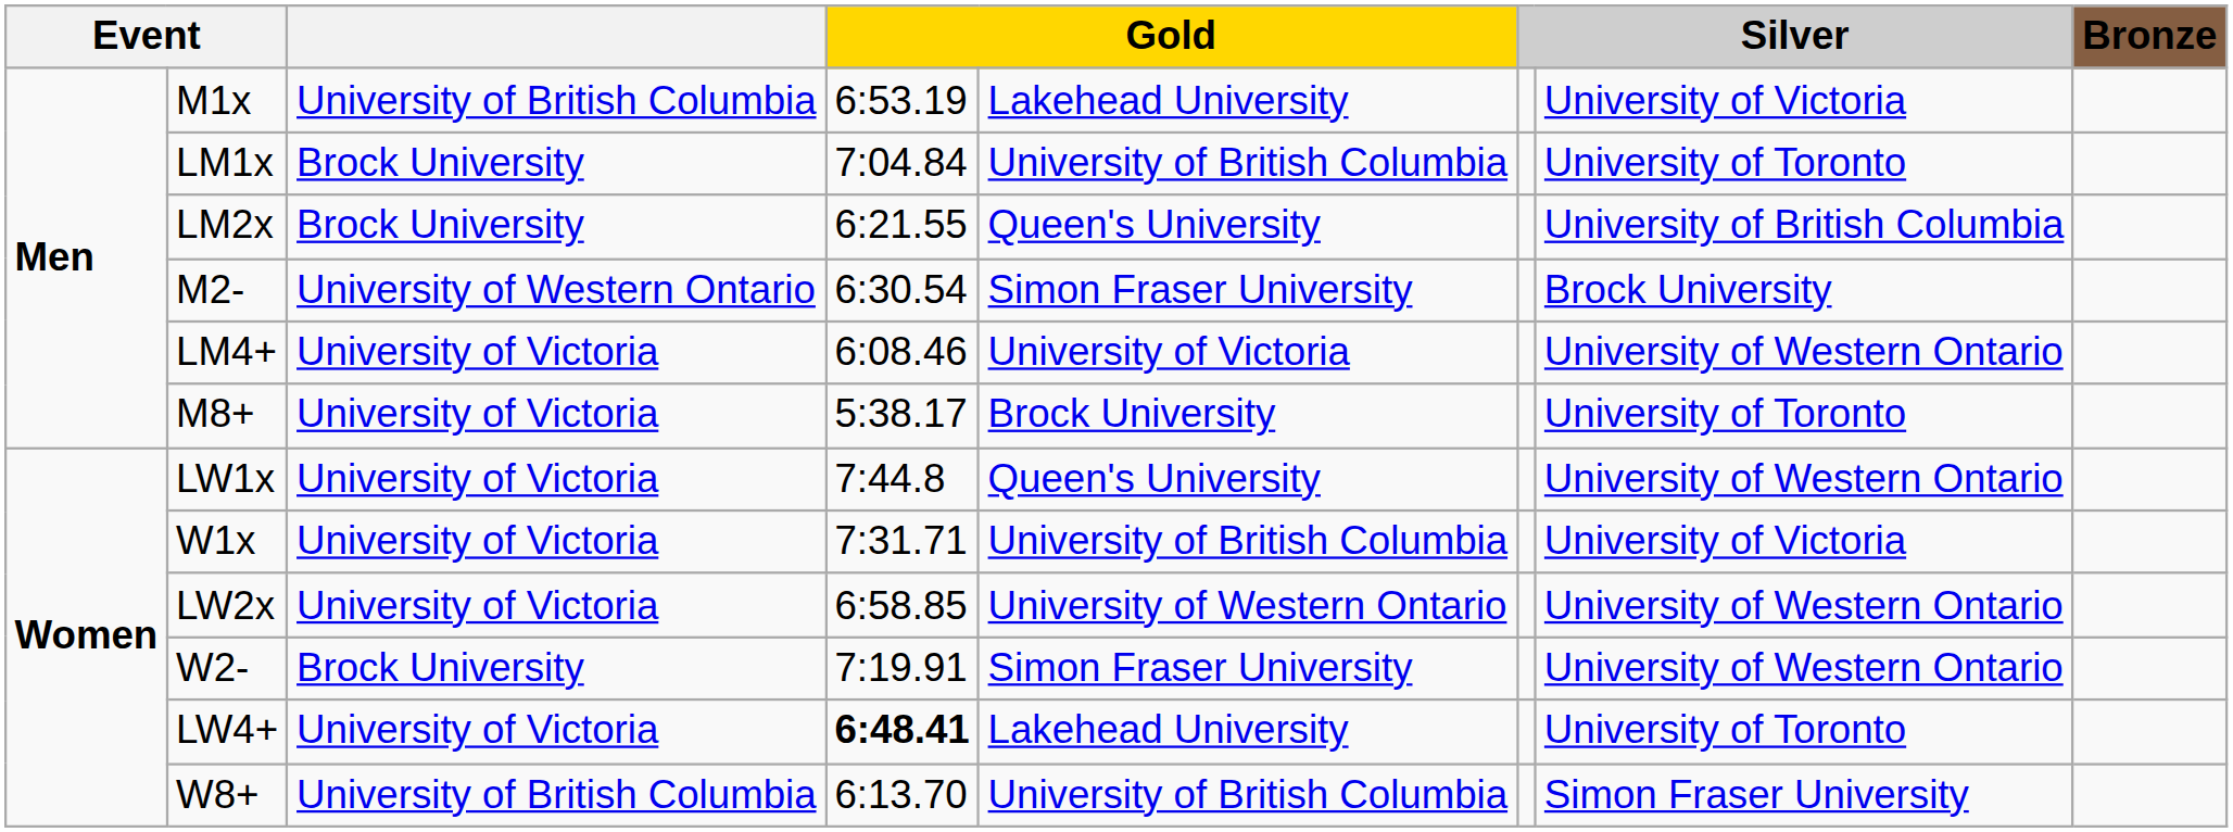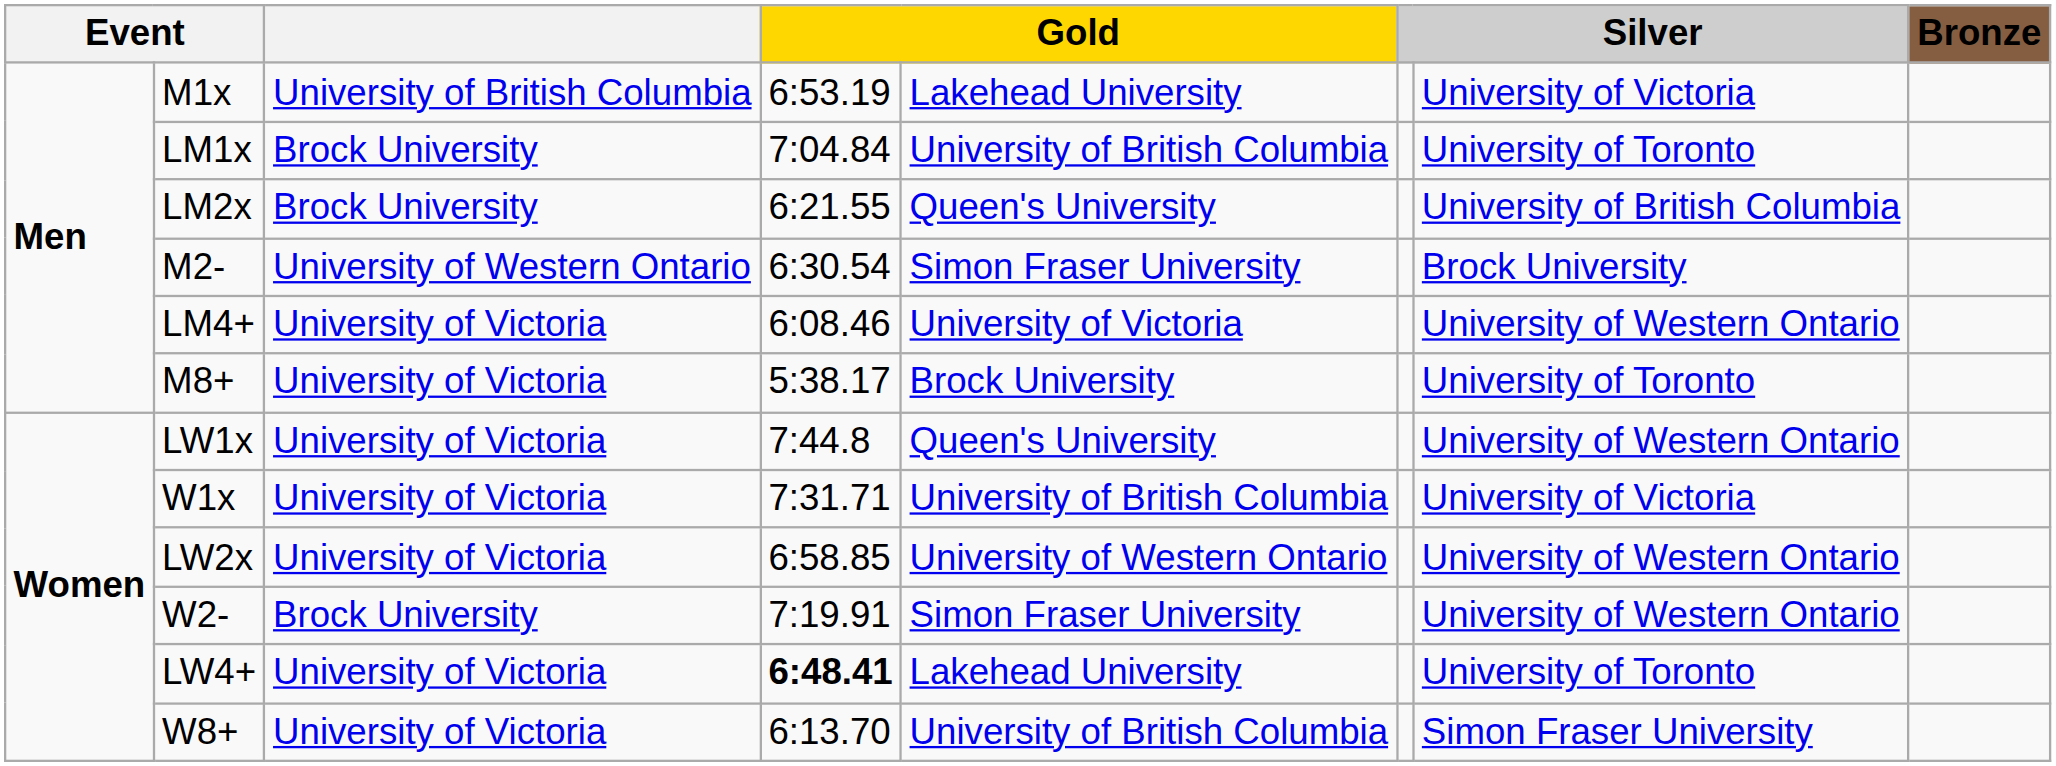 <table class="wikitable mw-collapsible mw-collapsed">
 <tr>
 <th colspan="2">Event</th>
 <th></th>
 <th colspan="2" style="background:#FFD700;">Gold</th>
 <th colspan="2" style="background:#CECECE;">Silver</th>
 <th colspan="2" style="background:#855E42;">Bronze</th>
 </tr>
 <tr>
 <td rowspan="6"><strong>Men</strong></td>
 <td>M1x</td>
 <td><a href='#'>University of British Columbia</a></td>
 <td>6:53.19</td>
 <td><a href='#'>Lakehead University</a></td>
 <td></td>
 <td><a href='#'>University of Victoria</a></td>
 <td></td>
 </tr>
 <tr>
 <td>LM1x</td>
 <td><a href='#'>Brock University</a></td>
 <td>7:04.84</td>
 <td><a href='#'>University of British Columbia</a></td>
 <td></td>
 <td><a href='#'>University of Toronto</a></td>
 <td></td>
 </tr>
 <tr>
 <td>LM2x</td>
 <td><a href='#'>Brock University</a></td>
 <td>6:21.55</td>
 <td><a href='#'>Queen's University</a></td>
 <td></td>
 <td><a href='#'>University of British Columbia</a></td>
 <td></td>
 </tr>
 <tr>
 <td>M2-</td>
 <td><a href='#'>University of Western Ontario</a></td>
 <td>6:30.54</td>
 <td><a href='#'>Simon Fraser University</a></td>
 <td></td>
 <td><a href='#'>Brock University</a></td>
 <td></td>
 </tr>
 <tr>
 <td>LM4+</td>
 <td><a href='#'>University of Victoria</a></td>
 <td>6:08.46</td>
 <td><a href='#'>University of Victoria</a></td>
 <td></td>
 <td><a href='#'>University of Western Ontario</a></td>
 <td></td>
 </tr>
 <tr>
 <td>M8+</td>
 <td><a href='#'>University of Victoria</a></td>
 <td>5:38.17</td>
 <td><a href='#'>Brock University</a></td>
 <td></td>
 <td><a href='#'>University of Toronto</a></td>
 <td></td>
 </tr>
 <tr>
 <td rowspan="6"><strong>Women</strong></td>
 <td>LW1x</td>
 <td><a href='#'>University of Victoria</a></td>
 <td>7:44.8</td>
 <td><a href='#'>Queen's University</a></td>
 <td></td>
 <td><a href='#'>University of Western Ontario</a></td>
 <td></td>
 </tr>
 <tr>
 <td>W1x</td>
 <td><a href='#'>University of Victoria</a></td>
 <td>7:31.71</td>
 <td><a href='#'>University of British Columbia</a></td>
 <td></td>
 <td><a href='#'>University of Victoria</a></td>
 <td></td>
 </tr>
 <tr>
 <td>LW2x</td>
 <td><a href='#'>University of Victoria</a></td>
 <td>6:58.85</td>
 <td><a href='#'>University of Western Ontario</a></td>
 <td></td>
 <td><a href='#'>University of Western Ontario</a></td>
 <td></td>
 </tr>
 <tr>
 <td>W2-</td>
 <td><a href='#'>Brock University</a></td>
 <td>7:19.91</td>
 <td><a href='#'>Simon Fraser University</a></td>
 <td></td>
 <td><a href='#'>University of Western Ontario</a></td>
 <td></td>
 </tr>
 <tr>
 <td>LW4+</td>
 <td><a href='#'>University of Victoria</a></td>
 <td><strong>6:48.41</strong></td>
 <td><a href='#'>Lakehead University</a></td>
 <td></td>
 <td><a href='#'>University of Toronto</a></td>
 <td></td>
 </tr>
 <tr>
 <td>W8+</td>
-<td><a href='#'>University of British Columbia</a></td>
+<td><a href='#'>University of Victoria</a></td>
 <td>6:13.70</td>
 <td><a href='#'>University of British Columbia</a></td>
 <td></td>
 <td><a href='#'>Simon Fraser University</a></td>
 <td></td>
 </tr>
 </table>
